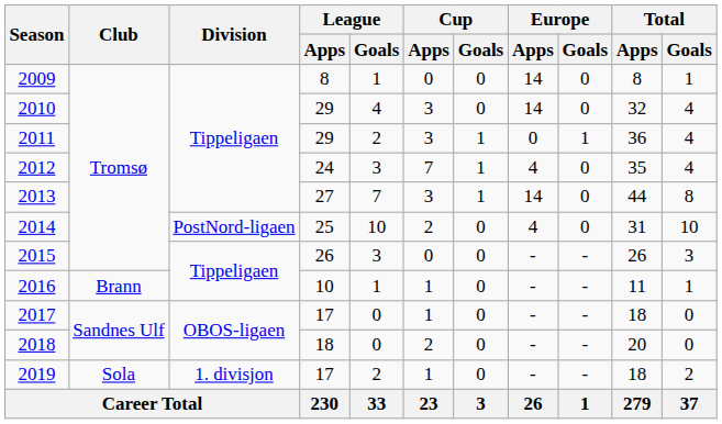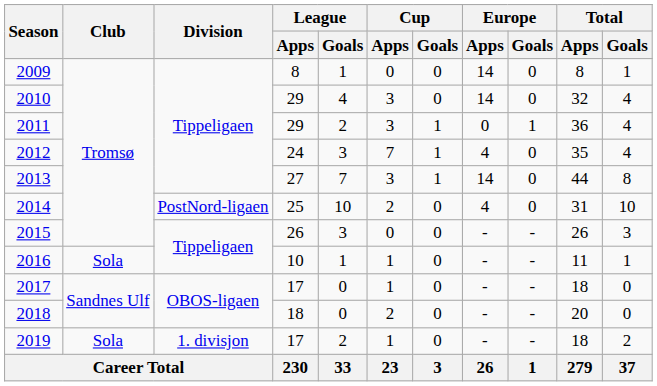 <table class="wikitable" style="text-align: center;">
 <tr>
 <th rowspan="2">Season</th>
 <th rowspan="2">Club</th>
 <th rowspan="2">Division</th>
 <th colspan="2">League</th>
 <th colspan="2">Cup</th>
 <th colspan="2">Europe</th>
 <th colspan="2">Total</th>
 </tr>
 <tr>
 <th>Apps</th>
 <th>Goals</th>
 <th>Apps</th>
 <th>Goals</th>
 <th>Apps</th>
 <th>Goals</th>
 <th>Apps</th>
 <th>Goals</th>
 </tr>
 <tr>
 <td><a href='#'>2009</a></td>
 <td rowspan="7" valign="center"><a href='#'>Tromsø</a></td>
 <td rowspan="5" valign="center"><a href='#'>Tippeligaen</a></td>
 <td>8</td>
 <td>1</td>
 <td>0</td>
 <td>0</td>
 <td>14</td>
 <td>0</td>
 <td>8</td>
 <td>1</td>
 </tr>
 <tr>
 <td><a href='#'>2010</a></td>
 <td>29</td>
 <td>4</td>
 <td>3</td>
 <td>0</td>
 <td>14</td>
 <td>0</td>
 <td>32</td>
 <td>4</td>
 </tr>
 <tr>
 <td><a href='#'>2011</a></td>
 <td>29</td>
 <td>2</td>
 <td>3</td>
 <td>1</td>
 <td>0</td>
 <td>1</td>
 <td>36</td>
 <td>4</td>
 </tr>
 <tr>
 <td><a href='#'>2012</a></td>
 <td>24</td>
 <td>3</td>
 <td>7</td>
 <td>1</td>
 <td>4</td>
 <td>0</td>
 <td>35</td>
 <td>4</td>
 </tr>
 <tr>
 <td><a href='#'>2013</a></td>
 <td>27</td>
 <td>7</td>
 <td>3</td>
 <td>1</td>
 <td>14</td>
 <td>0</td>
 <td>44</td>
 <td>8</td>
 </tr>
 <tr>
 <td><a href='#'>2014</a></td>
 <td rowspan="1" valign="center"><a href='#'>PostNord-ligaen</a></td>
 <td>25</td>
 <td>10</td>
 <td>2</td>
 <td>0</td>
 <td>4</td>
 <td>0</td>
 <td>31</td>
 <td>10</td>
 </tr>
 <tr>
 <td><a href='#'>2015</a></td>
 <td rowspan="2" valign="center"><a href='#'>Tippeligaen</a></td>
 <td>26</td>
 <td>3</td>
 <td>0</td>
 <td>0</td>
 <td>-</td>
 <td>-</td>
 <td>26</td>
 <td>3</td>
 </tr>
 <tr>
 <td><a href='#'>2016</a></td>
-<td rowspan="1" valign="center"><a href='#'>Brann</a></td>
+<td rowspan="1" valign="center"><a href='#'>Sola</a></td>
 <td>10</td>
 <td>1</td>
 <td>1</td>
 <td>0</td>
 <td>-</td>
 <td>-</td>
 <td>11</td>
 <td>1</td>
 </tr>
 <tr>
 <td><a href='#'>2017</a></td>
 <td rowspan="2" valign="center"><a href='#'>Sandnes Ulf</a></td>
 <td rowspan="2" valign="center"><a href='#'>OBOS-ligaen</a></td>
 <td>17</td>
 <td>0</td>
 <td>1</td>
 <td>0</td>
 <td>-</td>
 <td>-</td>
 <td>18</td>
 <td>0</td>
 </tr>
 <tr>
 <td><a href='#'>2018</a></td>
 <td>18</td>
 <td>0</td>
 <td>2</td>
 <td>0</td>
 <td>-</td>
 <td>-</td>
 <td>20</td>
 <td>0</td>
 </tr>
 <tr>
 <td><a href='#'>2019</a></td>
 <td rowspan="1" valign="center"><a href='#'>Sola</a></td>
 <td rowspan="1" valign="center"><a href='#'>1. divisjon</a></td>
 <td>17</td>
 <td>2</td>
 <td>1</td>
 <td>0</td>
 <td>-</td>
 <td>-</td>
 <td>18</td>
 <td>2</td>
 </tr>
 <tr>
 <th colspan="3">Career Total</th>
 <th>230</th>
 <th>33</th>
 <th>23</th>
 <th>3</th>
 <th>26</th>
 <th>1</th>
 <th>279</th>
 <th>37</th>
 </tr>
 </table>
